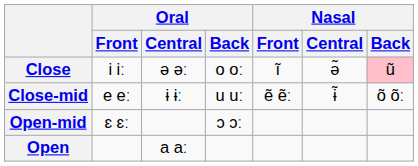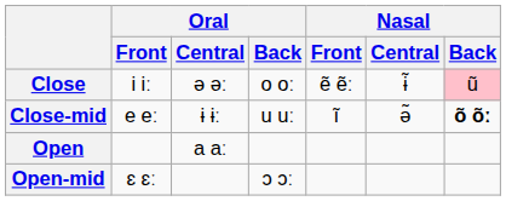 <table class="wikitable" style="text-align:center">
 <tr>
 <th rowspan="2"></th>
 <th colspan="3"><a href='#'>Oral</a></th>
 <th colspan="3"><a href='#'>Nasal</a></th>
 </tr>
 <tr>
 <th><a href='#'>Front</a></th>
 <th><a href='#'>Central</a></th>
 <th><a href='#'>Back</a></th>
 <th><a href='#'>Front</a></th>
 <th><a href='#'>Central</a></th>
 <th><a href='#'>Back</a></th>
 </tr>
 <tr>
 <th><a href='#'>Close</a></th>
 <td>i iː</td>
 <td>ə əː</td>
 <td>o oː</td>
-<td>ĩ</td>
-<td>ə̃</td>
+<td>ẽ ẽː</td>
+<td>ɨ̃</td>
 <td style="background: pink;">ũ</td>
 </tr>
 <tr>
 <th><a href='#'>Close-mid</a></th>
 <td>e eː</td>
 <td>ɨ ɨː</td>
 <td>u uː</td>
-<td>ẽ ẽː</td>
-<td>ɨ̃</td>
-<td>õ õː</td>
+<td>ĩ</td>
+<td>ə̃</td>
+<td><strong>õ õː</strong></td>
+</tr>
+<tr>
+<th><a href='#'>Open</a></th>
+<td></td>
+<td>a aː</td>
+<td></td>
+<td></td>
+<td></td>
+<td></td>
 </tr>
 <tr>
 <th><a href='#'>Open-mid</a></th>
 <td>ɛ ɛː</td>
 <td></td>
 <td>ɔ ɔː</td>
 <td></td>
 <td></td>
 <td></td>
 </tr>
-<tr>
-<th><a href='#'>Open</a></th>
-<td></td>
-<td>a aː</td>
-<td></td>
-<td></td>
-<td></td>
-<td></td>
-</tr>
 </table>
